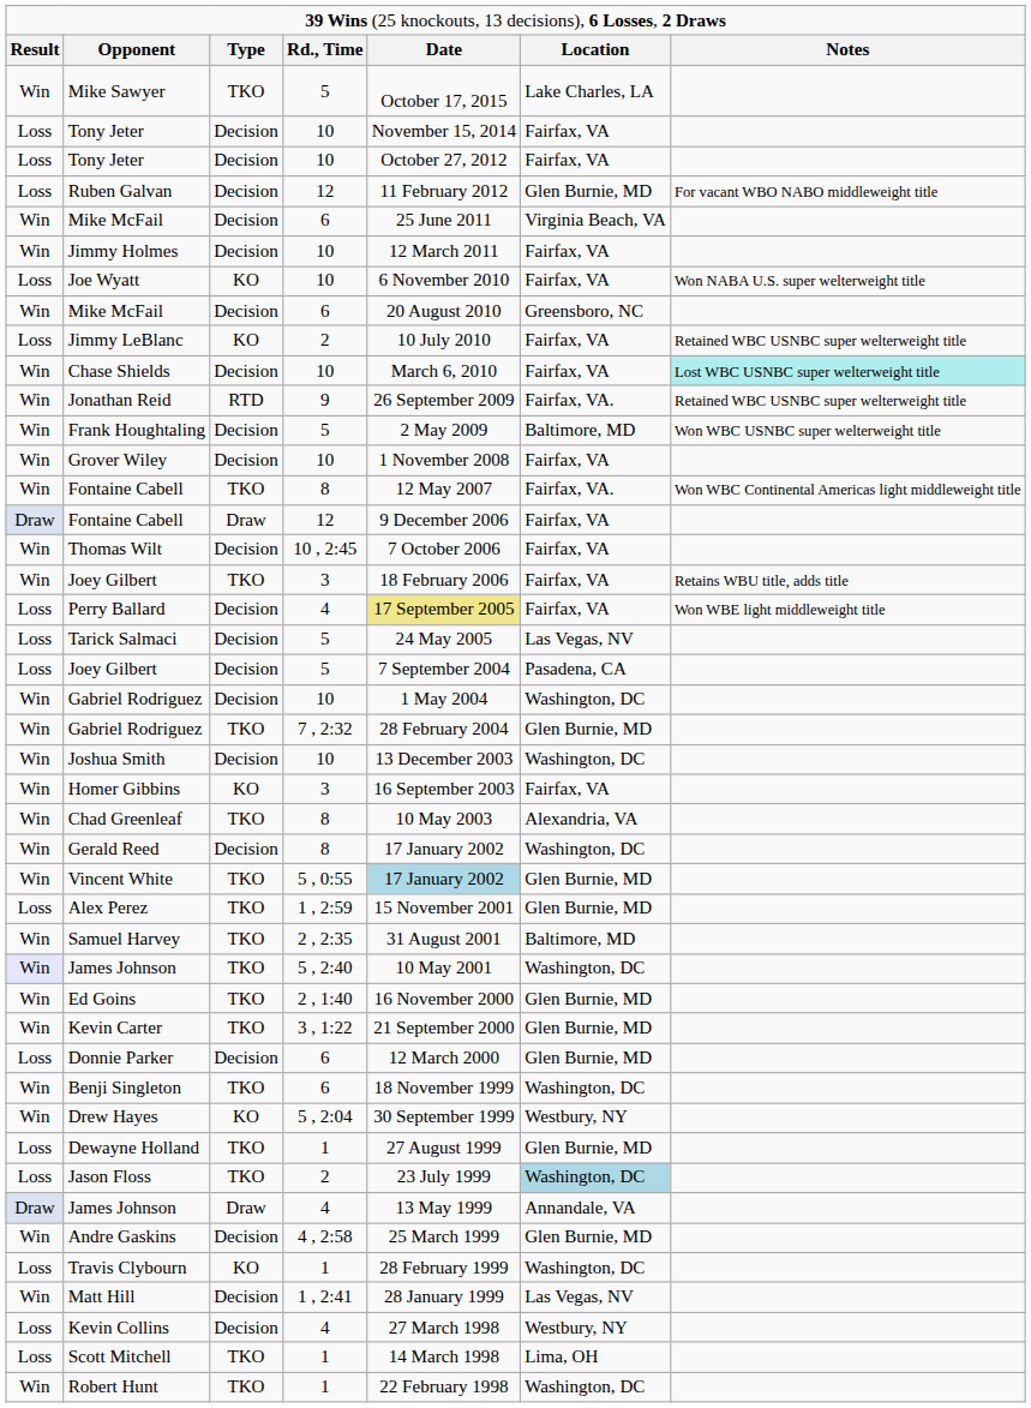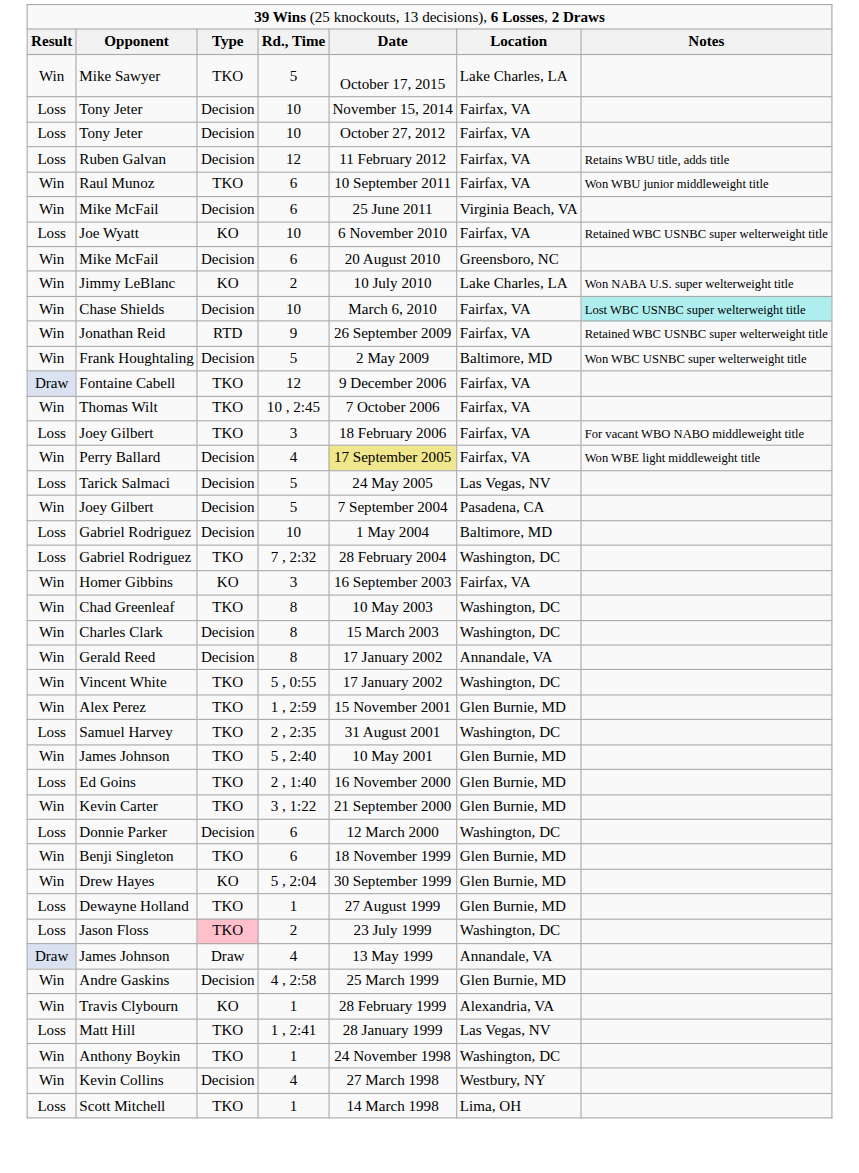 <table class=wikitable style="margin:0.5em auto; font-size:85%;">
 <tr>
 <td align=center colspan=7><strong>39 Wins</strong> (25 knockouts, 13 decisions), <strong>6 Losses</strong>, <strong>2 Draws</strong></td>
 </tr>
 <tr align=center>
 <th>Result</th>
 <th>Opponent</th>
 <th>Type</th>
 <th>Rd., Time</th>
 <th>Date</th>
 <th>Location</th>
 <th>Notes</th>
 </tr>
 <tr align=center>
 <td>Win</td>
 <td align=left> Mike Sawyer</td>
 <td>TKO</td>
 <td>5 </td>
 <td><br>October 17, 2015</td>
 <td align=left> Lake Charles, LA</td>
 <td align=left></td>
 </tr>
 <tr align=center>
 <td>Loss</td>
 <td align=left> Tony Jeter</td>
 <td>Decision </td>
 <td>10 </td>
 <td>November 15, 2014</td>
 <td align=left> Fairfax, VA</td>
 <td align=left></td>
 </tr>
 <tr align=center>
 <td>Loss</td>
 <td align=left> Tony Jeter</td>
 <td>Decision </td>
 <td>10 </td>
 <td>October 27, 2012</td>
 <td align=left> Fairfax, VA</td>
 <td align=left></td>
 </tr>
 <tr align=center>
 <td>Loss</td>
 <td align=left> Ruben Galvan</td>
 <td>Decision </td>
 <td>12 </td>
 <td>11 February 2012</td>
-<td align=left> Glen Burnie, MD</td>
-<td align=left><small>For vacant WBO NABO middleweight title </small></td>
+<td align=left> Fairfax, VA</td>
+<td align=left><small>Retains WBU title, adds  title</small></td>
+</tr>
+<tr align=center>
+<td>Win</td>
+<td align=left> Raul Munoz</td>
+<td>TKO</td>
+<td>6 </td>
+<td>10 September 2011</td>
+<td align=left> Fairfax, VA</td>
+<td align=left><small>Won WBU junior middleweight title</small></td>
 </tr>
 <tr align=center>
 <td>Win</td>
 <td align=left> Mike McFail</td>
 <td>Decision </td>
 <td>6 </td>
 <td>25 June 2011</td>
 <td align=left> Virginia Beach, VA</td>
 <td align=left></td>
 </tr>
 <tr align=center>
-<td>Win</td>
-<td align=left> Jimmy Holmes</td>
-<td>Decision </td>
-<td>10 </td>
-<td>12 March 2011</td>
-<td align=left> Fairfax, VA</td>
-<td align=left></td>
-</tr>
-<tr align=center>
 <td>Loss</td>
 <td align=left> Joe Wyatt</td>
 <td>KO</td>
 <td>10 </td>
 <td>6 November 2010</td>
 <td align=left> Fairfax, VA</td>
-<td align=left><small>Won NABA U.S. super welterweight title</small></td>
+<td align=left><small>Retained WBC USNBC super welterweight title</small></td>
 </tr>
 <tr align=center>
 <td>Win</td>
 <td align=left> Mike McFail</td>
 <td>Decision  </td>
 <td>6 </td>
 <td>20 August 2010</td>
 <td align=left> Greensboro, NC</td>
 <td align=left></td>
 </tr>
 <tr align=center>
-<td>Loss</td>
+<td>Win</td>
 <td align=left> Jimmy LeBlanc</td>
 <td>KO</td>
 <td>2 </td>
 <td>10 July 2010</td>
-<td align=left> Fairfax, VA</td>
-<td align=left><small>Retained WBC USNBC super welterweight title</small></td>
+<td align=left> Lake Charles, LA</td>
+<td align=left><small>Won NABA U.S. super welterweight title</small></td>
 </tr>
 <tr align=center>
 <td>Win</td>
 <td align=left> Chase Shields</td>
 <td>Decision </td>
 <td>10 </td>
 <td>March 6, 2010</td>
 <td align=left> Fairfax, VA</td>
 <td align=left style="background: paleturquoise;"><small>Lost WBC USNBC super welterweight title</small></td>
 </tr>
 <tr align=center>
 <td>Win</td>
 <td align=left> Jonathan Reid</td>
 <td>RTD</td>
 <td>9 </td>
 <td>26 September 2009</td>
-<td align=left> Fairfax, VA.</td>
+<td align=left> Fairfax, VA</td>
 <td align=left><small>Retained WBC USNBC super welterweight title</small></td>
 </tr>
 <tr align=center>
 <td>Win</td>
 <td align=left> Frank Houghtaling</td>
 <td>Decision </td>
 <td>5 </td>
 <td>2 May 2009</td>
 <td align=left> Baltimore, MD</td>
 <td align=left><small>Won WBC USNBC super welterweight title</small></td>
 </tr>
 <tr align=center>
-<td>Win</td>
-<td align=left> Grover Wiley</td>
-<td>Decision </td>
-<td>10 </td>
-<td>1 November 2008</td>
-<td align=left> Fairfax, VA</td>
-<td align=left></td>
-</tr>
-<tr align=center>
-<td>Win</td>
+<td style="background: #dae2f1">Draw</td>
 <td align=left> Fontaine Cabell</td>
 <td>TKO</td>
-<td>8 </td>
-<td>12 May 2007</td>
-<td align=left> Fairfax, VA.</td>
-<td align=left><small>Won WBC Continental Americas light middleweight title</small></td>
-</tr>
-<tr align=center>
-<td style="background: #dae2f1">Draw</td>
-<td align=left> Fontaine Cabell</td>
-<td>Draw</td>
 <td>12 </td>
 <td>9 December 2006</td>
 <td align=left> Fairfax, VA</td>
 <td align=left></td>
 </tr>
 <tr align=center>
 <td>Win</td>
 <td align=left> Thomas Wilt</td>
-<td>Decision  </td>
+<td>TKO</td>
 <td>10 , 2:45</td>
 <td>7 October 2006</td>
 <td align=left> Fairfax, VA</td>
 <td align=left></td>
 </tr>
 <tr align=center>
-<td>Win</td>
+<td>Loss</td>
 <td align=left> Joey Gilbert</td>
 <td>TKO</td>
 <td>3 </td>
 <td>18 February 2006</td>
 <td align=left> Fairfax, VA</td>
-<td align=left><small>Retains WBU title, adds  title</small></td>
+<td align=left><small>For vacant WBO NABO middleweight title </small></td>
 </tr>
 <tr align=center>
-<td>Loss</td>
+<td>Win</td>
 <td align=left> Perry Ballard</td>
 <td>Decision </td>
 <td>4 </td>
 <td style="background: khaki;">17 September 2005</td>
 <td align=left> Fairfax, VA</td>
 <td align=left><small>Won WBE light middleweight title</small></td>
 </tr>
 <tr align=center>
 <td>Loss</td>
 <td align=left> Tarick Salmaci</td>
 <td>Decision </td>
 <td>5 </td>
 <td>24 May 2005</td>
 <td align=left> Las Vegas, NV</td>
 <td align=left></td>
 </tr>
 <tr align=center>
-<td>Loss</td>
+<td>Win</td>
 <td align=left> Joey Gilbert</td>
 <td>Decision </td>
 <td>5 </td>
 <td>7 September 2004</td>
 <td align=left> Pasadena, CA</td>
 <td align=left></td>
 </tr>
 <tr align=center>
-<td>Win</td>
+<td>Loss</td>
 <td align=left> Gabriel Rodriguez</td>
 <td>Decision </td>
 <td>10 </td>
 <td>1 May 2004</td>
-<td align=left> Washington, DC</td>
+<td align=left> Baltimore, MD</td>
 <td align=left></td>
 </tr>
 <tr align=center>
-<td>Win</td>
+<td>Loss</td>
 <td align=left> Gabriel Rodriguez</td>
 <td>TKO</td>
 <td>7 , 2:32</td>
 <td>28 February 2004</td>
-<td align=left> Glen Burnie, MD</td>
-<td align=left></td>
-</tr>
-<tr align=center>
-<td>Win</td>
-<td align=left> Joshua Smith</td>
-<td>Decision </td>
-<td>10 </td>
-<td>13 December 2003</td>
 <td align=left> Washington, DC</td>
 <td align=left></td>
 </tr>
 <tr align=center>
 <td>Win</td>
 <td align=left> Homer Gibbins</td>
 <td>KO</td>
 <td>3 </td>
 <td>16 September 2003</td>
 <td align=left> Fairfax, VA</td>
 <td align=left></td>
 </tr>
 <tr align=center>
 <td>Win</td>
 <td align=left> Chad Greenleaf</td>
 <td>TKO</td>
 <td>8 </td>
 <td>10 May 2003</td>
-<td align=left> Alexandria, VA</td>
+<td align=left> Washington, DC</td>
+<td align=left></td>
+</tr>
+<tr align=center>
+<td>Win</td>
+<td align=left> Charles Clark</td>
+<td>Decision </td>
+<td>8 </td>
+<td>15 March 2003</td>
+<td align=left> Washington, DC</td>
 <td align=left></td>
 </tr>
 <tr align=center>
 <td>Win</td>
 <td align=left> Gerald Reed</td>
 <td>Decision </td>
 <td>8 </td>
 <td>17 January 2002</td>
-<td align=left> Washington, DC</td>
+<td align=left> Annandale, VA</td>
 <td align=left></td>
 </tr>
 <tr align=center>
 <td>Win</td>
 <td align=left> Vincent White</td>
 <td>TKO</td>
 <td>5 , 0:55</td>
-<td style="background: lightblue;">17 January 2002</td>
-<td align=left> Glen Burnie, MD</td>
+<td>17 January 2002</td>
+<td align=left> Washington, DC</td>
 <td align=left></td>
 </tr>
 <tr align=center>
-<td>Loss</td>
+<td>Win</td>
 <td align=left> Alex Perez</td>
 <td>TKO</td>
 <td>1 , 2:59</td>
 <td>15 November 2001</td>
 <td align=left> Glen Burnie, MD</td>
 <td align=left></td>
 </tr>
 <tr align=center>
-<td>Win</td>
+<td>Loss</td>
 <td align=left> Samuel Harvey</td>
 <td>TKO</td>
 <td>2 , 2:35</td>
 <td>31 August 2001</td>
-<td align=left> Baltimore, MD</td>
-<td align=left></td>
-</tr>
-<tr align=center>
-<td style="background: lavender;">Win</td>
-<td align=left> James Johnson</td>
-<td>TKO</td>
-<td>5 , 2:40</td>
-<td>10 May 2001</td>
 <td align=left> Washington, DC</td>
 <td align=left></td>
 </tr>
 <tr align=center>
 <td>Win</td>
+<td align=left> James Johnson</td>
+<td>TKO</td>
+<td>5 , 2:40</td>
+<td>10 May 2001</td>
+<td align=left> Glen Burnie, MD</td>
+<td align=left></td>
+</tr>
+<tr align=center>
+<td>Loss</td>
 <td align=left> Ed Goins</td>
 <td>TKO</td>
 <td>2 , 1:40</td>
 <td>16 November 2000</td>
 <td align=left> Glen Burnie, MD</td>
 <td align=left></td>
 </tr>
 <tr align=center>
 <td>Win</td>
 <td align=left> Kevin Carter</td>
 <td>TKO</td>
 <td>3 , 1:22</td>
 <td>21 September 2000</td>
 <td align=left> Glen Burnie, MD</td>
 <td align=left></td>
 </tr>
 <tr align=center>
 <td>Loss</td>
 <td align=left> Donnie Parker</td>
 <td>Decision </td>
 <td>6 </td>
 <td>12 March 2000</td>
-<td align=left> Glen Burnie, MD</td>
+<td align=left> Washington, DC</td>
 <td align=left></td>
 </tr>
 <tr align=center>
 <td>Win</td>
 <td align=left> Benji Singleton</td>
 <td>TKO</td>
 <td>6 </td>
 <td>18 November 1999</td>
-<td align=left> Washington, DC</td>
+<td align=left> Glen Burnie, MD</td>
 <td align=left></td>
 </tr>
 <tr align=center>
 <td>Win</td>
 <td align=left> Drew Hayes</td>
 <td>KO</td>
 <td>5 , 2:04</td>
 <td>30 September 1999</td>
-<td align=left> Westbury, NY</td>
+<td align=left> Glen Burnie, MD</td>
 <td align=left></td>
 </tr>
 <tr align=center>
 <td>Loss</td>
 <td align=left> Dewayne Holland</td>
 <td>TKO</td>
 <td>1</td>
 <td>27 August 1999</td>
 <td align=left> Glen Burnie, MD</td>
 <td align=left></td>
 </tr>
 <tr align=center>
 <td>Loss</td>
 <td align=left> Jason Floss</td>
-<td>TKO</td>
+<td style="background: pink;">TKO</td>
 <td>2</td>
 <td>23 July 1999</td>
-<td align=left style="background: lightblue;"> Washington, DC</td>
+<td align=left> Washington, DC</td>
 <td align=left></td>
 </tr>
 <tr align=center>
 <td style="background: #dae2f1">Draw</td>
 <td align=left> James Johnson</td>
 <td>Draw</td>
 <td>4 </td>
 <td>13 May 1999</td>
 <td align=left> Annandale, VA</td>
 <td align=left></td>
 </tr>
 <tr align=center>
 <td>Win</td>
 <td align=left> Andre Gaskins</td>
 <td>Decision </td>
 <td>4 , 2:58</td>
 <td>25 March 1999</td>
 <td align=left> Glen Burnie, MD</td>
 <td align=left></td>
 </tr>
 <tr align=center>
-<td>Loss</td>
+<td>Win</td>
 <td align=left> Travis Clybourn</td>
 <td>KO</td>
 <td>1</td>
 <td>28 February 1999</td>
-<td align=left> Washington, DC</td>
+<td align=left> Alexandria, VA</td>
 <td align=left></td>
 </tr>
 <tr align=center>
-<td>Win</td>
+<td>Loss</td>
 <td align=left> Matt Hill</td>
-<td>Decision </td>
+<td>TKO</td>
 <td>1 , 2:41</td>
 <td>28 January 1999</td>
 <td align=left> Las Vegas, NV</td>
 <td align=left></td>
 </tr>
 <tr align=center>
-<td>Loss</td>
+<td>Win</td>
+<td align=left> Anthony Boykin</td>
+<td>TKO</td>
+<td>1</td>
+<td>24 November 1998</td>
+<td align=left> Washington, DC</td>
+<td align=left></td>
+</tr>
+<tr align=center>
+<td>Win</td>
 <td align=left> Kevin Collins</td>
 <td>Decision </td>
 <td>4 </td>
 <td>27 March 1998</td>
 <td align=left> Westbury, NY</td>
 <td align=left></td>
 </tr>
 <tr align=center>
 <td>Loss</td>
 <td align=left> Scott Mitchell</td>
 <td>TKO</td>
 <td>1</td>
 <td>14 March 1998</td>
 <td align=left> Lima, OH</td>
 <td align=left></td>
 </tr>
-<tr align=center>
-<td>Win</td>
-<td align=left> Robert Hunt</td>
-<td>TKO</td>
-<td>1 </td>
-<td>22 February 1998</td>
-<td align=left> Washington, DC</td>
-<td align=left></td>
-</tr>
 </table>
